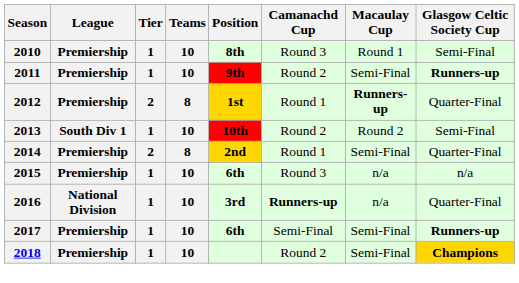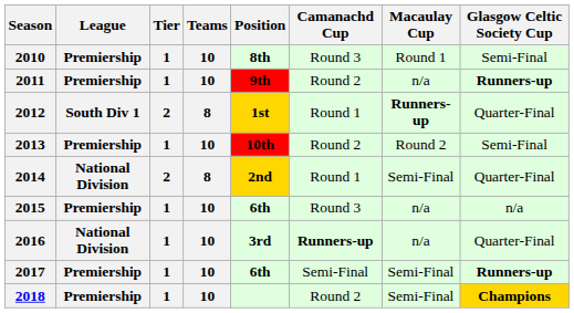 <table class="wikitable" style="text-align:center">
 <tr>
 <th>Season</th>
 <th>League</th>
 <th>Tier</th>
 <th>Teams</th>
 <th>Position</th>
 <th>Camanachd Cup</th>
 <th>Macaulay Cup</th>
 <th>Glasgow Celtic Society Cup</th>
 </tr>
 <tr>
 <th>2010</th>
 <th>Premiership</th>
 <th>1</th>
 <th>10</th>
 <td bgcolor="#dfffdf"><strong>8th</strong></td>
 <td bgcolor="#dfffdf">Round 3</td>
 <td bgcolor="#dfffdf">Round 1</td>
 <td bgcolor="#dfffdf">Semi-Final</td>
 </tr>
 <tr>
 <th>2011</th>
 <th>Premiership</th>
 <th>1</th>
 <th>10</th>
 <td style="width:20px; background:red;"><strong>9th</strong></td>
 <td bgcolor="#dfffdf">Round 2</td>
-<td bgcolor="#dfffdf">Semi-Final</td>
+<td bgcolor="#dfffdf">n/a</td>
 <td bgcolor="#dfffdf"><strong>Runners-up</strong></td>
 </tr>
 <tr>
 <th>2012</th>
-<th>Premiership</th>
+<th>South Div 1</th>
 <th>2</th>
 <th>8</th>
 <td style="width:20px; background:gold;"><strong>1st</strong></td>
 <td bgcolor="#dfffdf">Round 1</td>
 <td bgcolor="#dfffdf"><strong>Runners-up</strong></td>
 <td bgcolor="#dfffdf">Quarter-Final</td>
 </tr>
 <tr>
 <th>2013</th>
-<th>South Div 1</th>
+<th>Premiership</th>
 <th>1</th>
 <th>10</th>
 <td style="width:20px; background:red;"><strong>10th</strong></td>
 <td bgcolor="#dfffdf">Round 2</td>
 <td bgcolor="#dfffdf">Round 2</td>
 <td bgcolor="#dfffdf">Semi-Final</td>
 </tr>
 <tr>
 <th>2014</th>
-<th>Premiership</th>
+<th>National Division</th>
 <th>2</th>
 <th>8</th>
 <td style="width:20px; background:gold;"><strong>2nd</strong></td>
 <td bgcolor="#dfffdf">Round 1</td>
 <td bgcolor="#dfffdf">Semi-Final</td>
 <td bgcolor="#dfffdf">Quarter-Final</td>
 </tr>
 <tr>
 <th>2015</th>
 <th>Premiership</th>
 <th>1</th>
 <th>10</th>
 <td bgcolor="#dfffdf"><strong>6th</strong></td>
 <td bgcolor="#dfffdf">Round 3</td>
 <td bgcolor="#dfffdf">n/a</td>
 <td bgcolor="#dfffdf">n/a</td>
 </tr>
 <tr>
 <th>2016</th>
 <th>National Division</th>
 <th>1</th>
 <th>10</th>
 <td bgcolor="#dfffdf"><strong>3rd</strong></td>
 <td bgcolor="#dfffdf"><strong>Runners-up</strong></td>
 <td bgcolor="#dfffdf">n/a</td>
 <td bgcolor="#dfffdf">Quarter-Final</td>
 </tr>
 <tr>
 <th>2017</th>
 <th>Premiership</th>
 <th>1</th>
 <th>10</th>
 <td bgcolor="#dfffdf"><strong>6th</strong></td>
 <td bgcolor="#dfffdf">Semi-Final</td>
 <td bgcolor="#dfffdf">Semi-Final</td>
 <td bgcolor="#dfffdf"><strong>Runners-up</strong></td>
 </tr>
 <tr>
 <th><a href='#'>2018</a></th>
 <th>Premiership</th>
 <th>1</th>
 <th>10</th>
 <td bgcolor="#dfffdf"></td>
 <td bgcolor="#dfffdf">Round 2</td>
 <td bgcolor="#dfffdf">Semi-Final</td>
 <td style="background:gold;"><strong>Champions</strong></td>
 </tr>
 </table>
